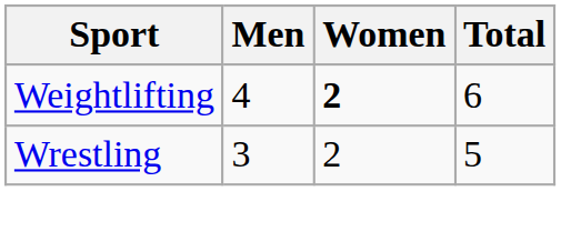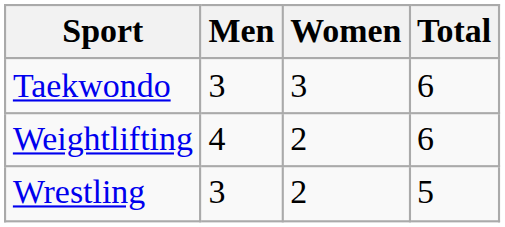 <table class="wikitable sortable">
 <tr>
 <th>Sport</th>
 <th>Men</th>
 <th>Women</th>
 <th>Total</th>
 </tr>
 <tr>
+<td><a href='#'>Taekwondo</a></td>
+<td>3</td>
+<td>3</td>
+<td>6</td>
+</tr>
+<tr>
 <td><a href='#'>Weightlifting</a></td>
 <td>4</td>
-<td><strong>2</strong></td>
+<td>2</td>
 <td>6</td>
 </tr>
 <tr>
 <td><a href='#'>Wrestling</a></td>
 <td>3</td>
 <td>2</td>
 <td>5</td>
 </tr>
 </table>
